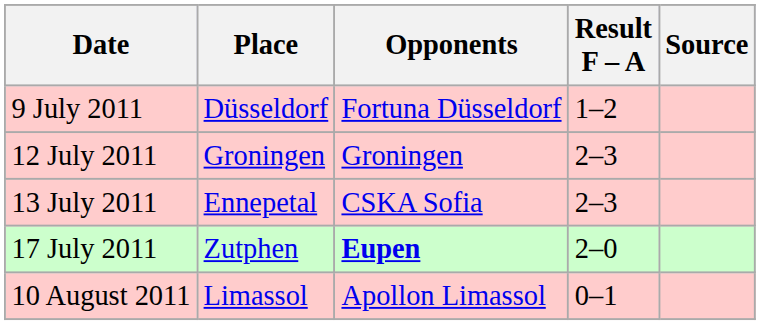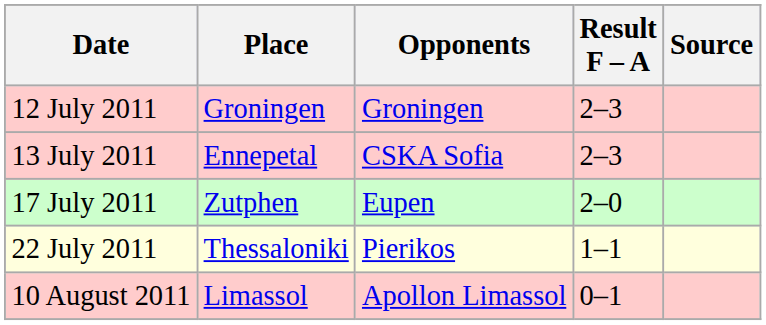 <table class="wikitable" style="text-align: left; font-size:95%">
 <tr style="background:#ccf;">
 <th>Date</th>
 <th>Place</th>
 <th>Opponents</th>
 <th>Result<br>F – A</th>
 <th>Source</th>
-</tr>
-<tr bgcolor="#ffcccc">
-<td>9 July 2011</td>
-<td><a href='#'>Düsseldorf</a></td>
-<td> <a href='#'>Fortuna Düsseldorf</a></td>
-<td>1–2</td>
-<td> </td>
 </tr>
 <tr bgcolor="#ffcccc">
 <td>12 July 2011</td>
 <td><a href='#'>Groningen</a></td>
 <td> <a href='#'>Groningen</a></td>
 <td>2–3</td>
 <td></td>
 </tr>
 <tr bgcolor="#ffcccc">
 <td>13 July 2011</td>
 <td><a href='#'>Ennepetal</a></td>
 <td> <a href='#'>CSKA Sofia</a></td>
 <td>2–3</td>
 <td></td>
 </tr>
 <tr bgcolor="#ccffcc">
 <td>17 July 2011</td>
 <td><a href='#'>Zutphen</a></td>
-<td><strong> <a href='#'>Eupen</a></strong></td>
+<td> <a href='#'>Eupen</a></td>
 <td>2–0</td>
+<td></td>
+</tr>
+<tr bgcolor="#ffffdd">
+<td>22 July 2011</td>
+<td><a href='#'>Thessaloniki</a></td>
+<td> <a href='#'>Pierikos</a></td>
+<td>1–1</td>
 <td></td>
 </tr>
 <tr bgcolor="#ffcccc">
 <td>10 August 2011</td>
 <td><a href='#'>Limassol</a></td>
 <td> <a href='#'>Apollon Limassol</a></td>
 <td>0–1</td>
 <td> </td>
 </tr>
 </table>
